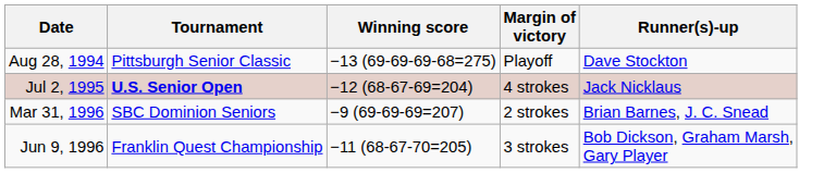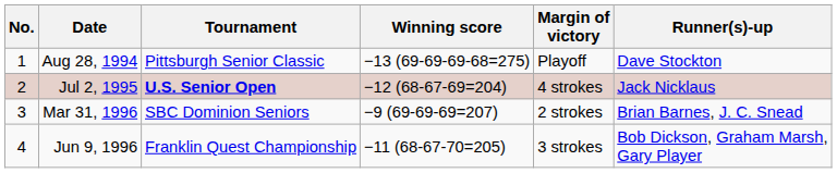 <table class="wikitable" style="font-size:95%;">
 <tr>
+<th>No.</th>
 <th>Date</th>
 <th>Tournament</th>
 <th>Winning score</th>
 <th>Margin of<br>victory</th>
 <th>Runner(s)-up</th>
 </tr>
 <tr>
+<td align=center>1</td>
 <td align=right>Aug 28, <a href='#'>1994</a></td>
 <td><a href='#'>Pittsburgh Senior Classic</a></td>
 <td>−13 (69-69-69-68=275)</td>
 <td>Playoff</td>
 <td> <a href='#'>Dave Stockton</a></td>
 </tr>
 <tr style="background:#e5d1cb;">
+<td align=center>2</td>
 <td align=right>Jul 2, <a href='#'>1995</a></td>
 <td><strong><a href='#'>U.S. Senior Open</a></strong></td>
 <td>−12 (68-67-69=204)</td>
 <td>4 strokes</td>
 <td> <a href='#'>Jack Nicklaus</a></td>
 </tr>
 <tr>
+<td align=center>3</td>
 <td align=right>Mar 31, <a href='#'>1996</a></td>
 <td><a href='#'>SBC Dominion Seniors</a></td>
 <td>−9 (69-69-69=207)</td>
 <td>2 strokes</td>
 <td> <a href='#'>Brian Barnes</a>,  <a href='#'>J. C. Snead</a></td>
 </tr>
 <tr>
+<td align=center>4</td>
 <td align=right>Jun 9, 1996</td>
 <td><a href='#'>Franklin Quest Championship</a></td>
 <td>−11 (68-67-70=205)</td>
 <td>3 strokes</td>
 <td> <a href='#'>Bob Dickson</a>,  <a href='#'>Graham Marsh</a>,<br> <a href='#'>Gary Player</a></td>
 </tr>
 </table>
